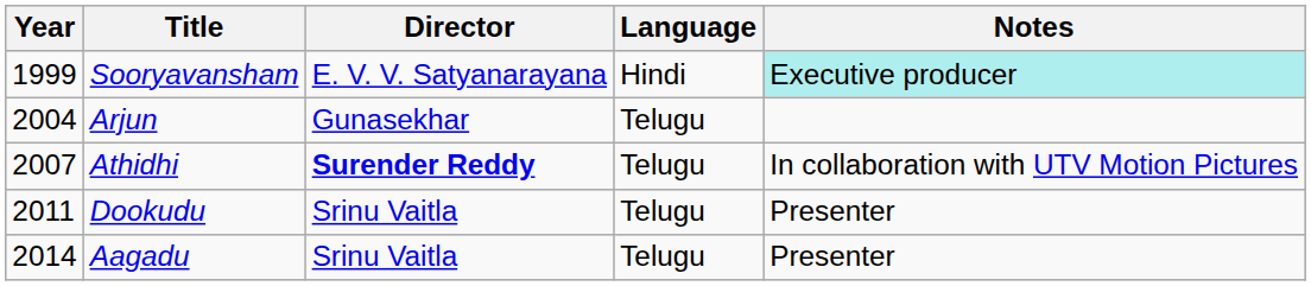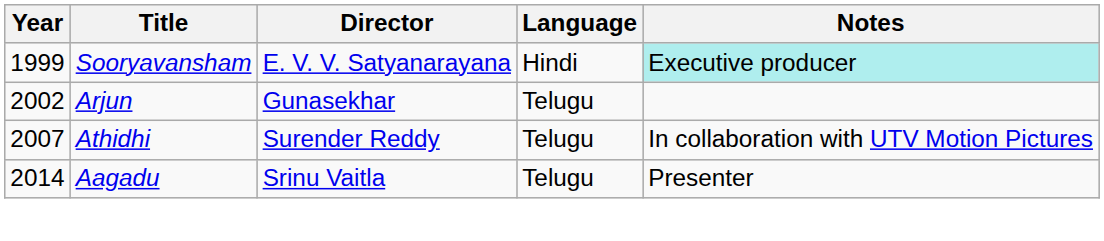 <table class="wikitable sortable">
 <tr>
 <th>Year</th>
 <th>Title</th>
 <th>Director</th>
 <th>Language</th>
 <th class="unsortable">Notes</th>
 </tr>
 <tr>
 <td>1999</td>
 <td><em><a href='#'>Sooryavansham</a></em></td>
 <td><a href='#'>E. V. V. Satyanarayana</a></td>
 <td>Hindi</td>
 <td style="background: paleturquoise;">Executive producer</td>
 </tr>
 <tr>
-<td>2004</td>
+<td>2002</td>
 <td><em><a href='#'>Arjun</a></em></td>
 <td><a href='#'>Gunasekhar</a></td>
 <td>Telugu</td>
 <td></td>
 </tr>
 <tr>
 <td>2007</td>
 <td><em><a href='#'>Athidhi</a></em></td>
-<td><strong><a href='#'>Surender Reddy</a></strong></td>
+<td><a href='#'>Surender Reddy</a></td>
 <td>Telugu</td>
 <td>In collaboration with <a href='#'>UTV Motion Pictures</a></td>
-</tr>
-<tr>
-<td>2011</td>
-<td><em><a href='#'>Dookudu</a></em></td>
-<td><a href='#'>Srinu Vaitla</a></td>
-<td>Telugu</td>
-<td>Presenter</td>
 </tr>
 <tr>
 <td>2014</td>
 <td><em><a href='#'>Aagadu</a></em></td>
 <td><a href='#'>Srinu Vaitla</a></td>
 <td>Telugu</td>
 <td>Presenter</td>
 </tr>
 </table>
